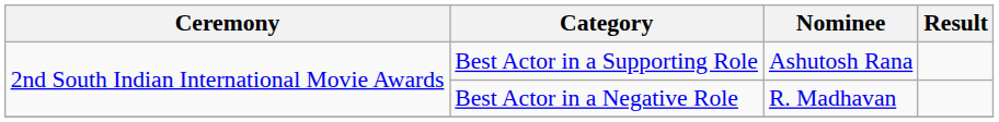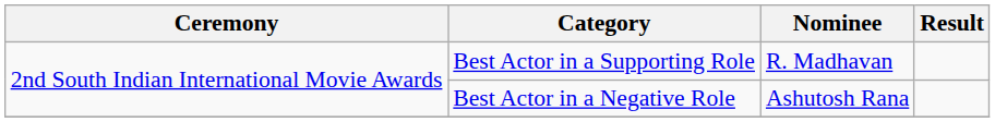 <table class="wikitable">
 <tr>
 <th>Ceremony</th>
 <th>Category</th>
 <th>Nominee</th>
 <th>Result</th>
 </tr>
 <tr>
 <td rowspan="2"><a href='#'>2nd South Indian International Movie Awards</a></td>
 <td><a href='#'>Best Actor in a Supporting Role</a></td>
-<td><a href='#'>Ashutosh Rana</a></td>
+<td><a href='#'>R. Madhavan</a></td>
 <td></td>
 </tr>
 <tr>
 <td><a href='#'>Best Actor in a Negative Role</a></td>
-<td><a href='#'>R. Madhavan</a></td>
+<td><a href='#'>Ashutosh Rana</a></td>
 <td></td>
 </tr>
 <tr>
 </tr>
 </table>
